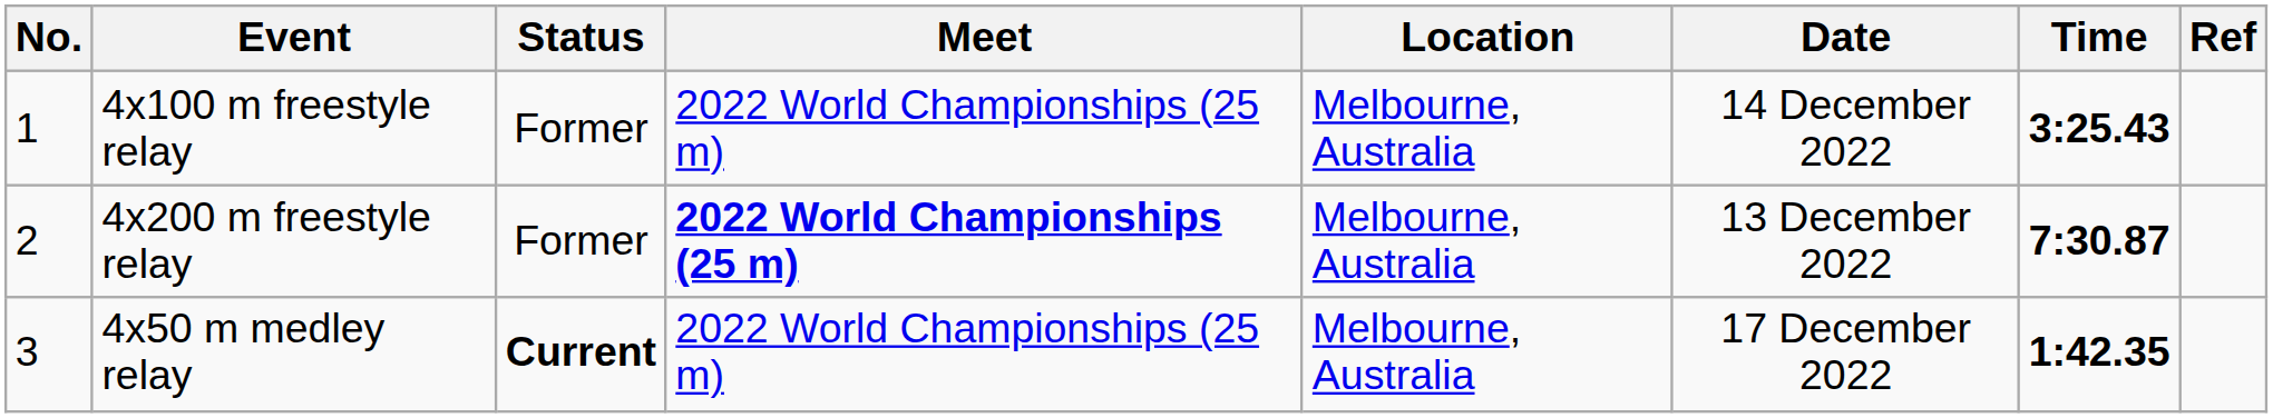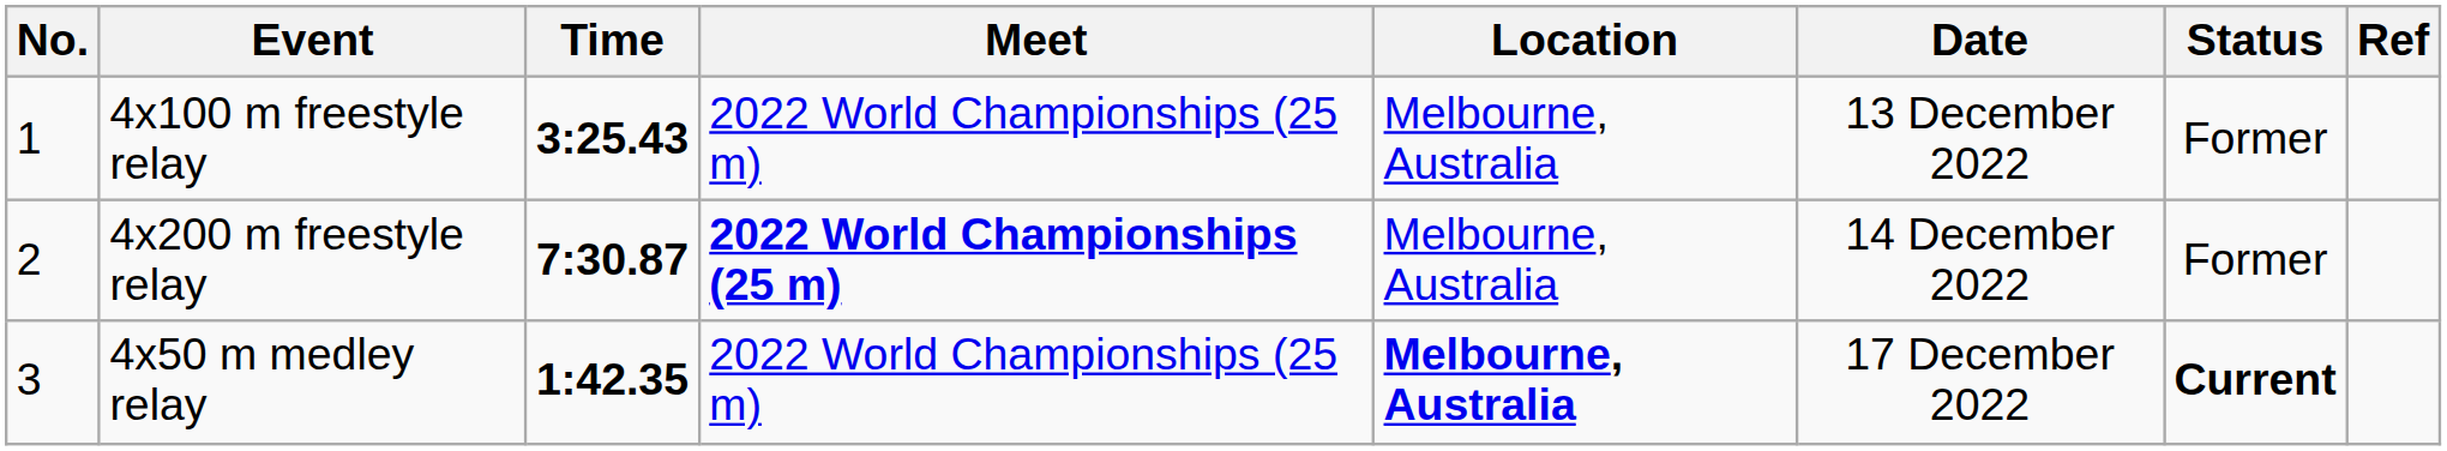 <table class="wikitable sortable">
 <tr>
 <th>No.</th>
 <th>Event</th>
-<th>Status</th>
+<th>Time</th>
 <th>Meet</th>
 <th>Location</th>
 <th>Date</th>
-<th>Time</th>
+<th>Status</th>
 <th>Ref</th>
 </tr>
 <tr>
 <td>1</td>
 <td>4x100 m freestyle relay</td>
-<td align="center">Former</td>
+<td align="center"><strong>3:25.43</strong></td>
 <td><a href='#'>2022 World Championships (25 m)</a></td>
 <td><a href='#'>Melbourne</a>, <a href='#'>Australia</a></td>
-<td align="center">14 December 2022</td>
-<td align="center"><strong>3:25.43</strong></td>
+<td align="center">13 December 2022</td>
+<td align="center">Former</td>
 <td align="center"></td>
 </tr>
 <tr>
 <td>2</td>
 <td>4x200 m freestyle relay</td>
-<td align="center">Former</td>
+<td align="center"><strong>7:30.87</strong></td>
 <td><strong><a href='#'>2022 World Championships (25 m)</a></strong></td>
 <td><a href='#'>Melbourne</a>, <a href='#'>Australia</a></td>
-<td align="center">13 December 2022</td>
-<td align="center"><strong>7:30.87</strong></td>
+<td align="center">14 December 2022</td>
+<td align="center">Former</td>
 <td align="center"></td>
 </tr>
 <tr>
 <td>3</td>
 <td>4x50 m medley relay</td>
+<td align="center"><strong>1:42.35</strong></td>
+<td><a href='#'>2022 World Championships (25 m)</a></td>
+<td><strong><a href='#'>Melbourne</a>, <a href='#'>Australia</a></strong></td>
+<td align="center">17 December 2022</td>
 <td align="center"><strong>Current</strong></td>
-<td><a href='#'>2022 World Championships (25 m)</a></td>
-<td><a href='#'>Melbourne</a>, <a href='#'>Australia</a></td>
-<td align="center">17 December 2022</td>
-<td align="center"><strong>1:42.35</strong></td>
 <td align="center"></td>
 </tr>
 </table>
